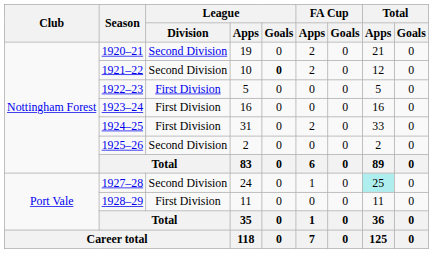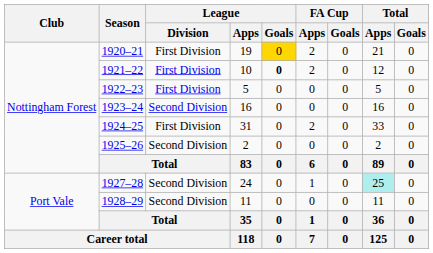 <table class="wikitable" style="text-align: center;">
 <tr>
 <th rowspan="2">Club</th>
 <th rowspan="2">Season</th>
 <th colspan="3">League</th>
 <th colspan="2">FA Cup</th>
 <th colspan="2">Total</th>
 </tr>
 <tr>
 <th>Division</th>
 <th>Apps</th>
 <th>Goals</th>
 <th>Apps</th>
 <th>Goals</th>
 <th>Apps</th>
 <th>Goals</th>
 </tr>
 <tr>
 <td rowspan="7"><a href='#'>Nottingham Forest</a></td>
 <td><a href='#'>1920–21</a></td>
-<td><a href='#'>Second Division</a></td>
+<td>First Division</td>
 <td>19</td>
-<td>0</td>
+<td style="background: gold;">0</td>
 <td>2</td>
 <td>0</td>
 <td>21</td>
 <td>0</td>
 </tr>
 <tr>
 <td><a href='#'>1921–22</a></td>
-<td>Second Division</td>
+<td><a href='#'>First Division</a></td>
 <td>10</td>
 <td><strong>0</strong></td>
 <td>2</td>
 <td>0</td>
 <td>12</td>
 <td>0</td>
 </tr>
 <tr>
 <td><a href='#'>1922–23</a></td>
 <td><a href='#'>First Division</a></td>
 <td>5</td>
 <td>0</td>
 <td>0</td>
 <td>0</td>
 <td>5</td>
 <td>0</td>
 </tr>
 <tr>
 <td><a href='#'>1923–24</a></td>
-<td>First Division</td>
+<td><a href='#'>Second Division</a></td>
 <td>16</td>
 <td>0</td>
 <td>0</td>
 <td>0</td>
 <td>16</td>
 <td>0</td>
 </tr>
 <tr>
 <td><a href='#'>1924–25</a></td>
 <td>First Division</td>
 <td>31</td>
 <td>0</td>
 <td>2</td>
 <td>0</td>
 <td>33</td>
 <td>0</td>
 </tr>
 <tr>
 <td><a href='#'>1925–26</a></td>
 <td>Second Division</td>
 <td>2</td>
 <td>0</td>
 <td>0</td>
 <td>0</td>
 <td>2</td>
 <td>0</td>
 </tr>
 <tr>
 <th colspan="2">Total</th>
 <th>83</th>
 <th>0</th>
 <th>6</th>
 <th>0</th>
 <th>89</th>
 <th>0</th>
 </tr>
 <tr>
 <td rowspan="3"><a href='#'>Port Vale</a></td>
 <td><a href='#'>1927–28</a></td>
 <td>Second Division</td>
 <td>24</td>
 <td>0</td>
 <td>1</td>
 <td>0</td>
 <td style="background: paleturquoise;">25</td>
 <td>0</td>
 </tr>
 <tr>
 <td><a href='#'>1928–29</a></td>
-<td>First Division</td>
+<td>Second Division</td>
 <td>11</td>
 <td>0</td>
 <td>0</td>
 <td>0</td>
 <td>11</td>
 <td>0</td>
 </tr>
 <tr>
 <th colspan="2">Total</th>
 <th>35</th>
 <th>0</th>
 <th>1</th>
 <th>0</th>
 <th>36</th>
 <th>0</th>
 </tr>
 <tr>
 <th colspan="3">Career total</th>
 <th>118</th>
 <th>0</th>
 <th>7</th>
 <th>0</th>
 <th>125</th>
 <th>0</th>
 </tr>
 </table>
